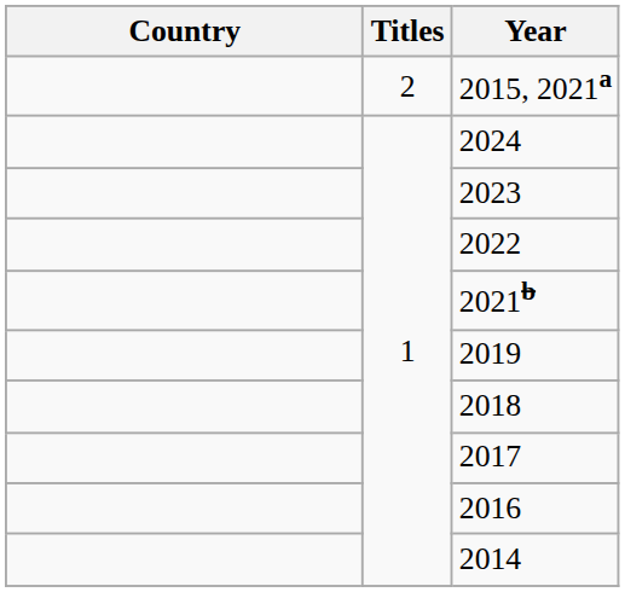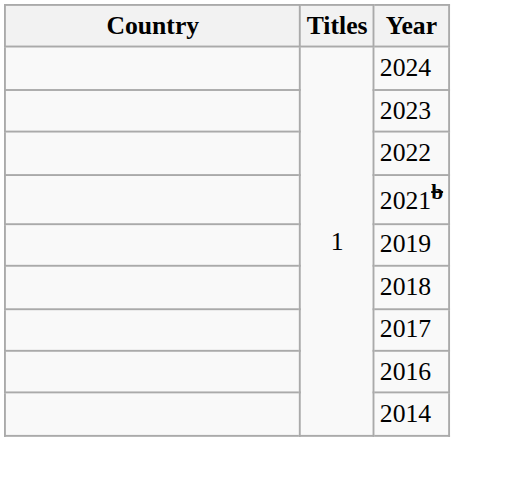 <table class="wikitable sortable" style="font-size: 85%;">
 <tr>
 <th width="150">Country</th>
 <th width="30">Titles</th>
 <th>Year</th>
-</tr>
-<tr>
-<td align="left"></td>
-<td style="text-align:center;">2</td>
-<td>2015, 2021<sup><strong>a</strong></sup></td>
 </tr>
 <tr>
 <td align=left></td>
 <td rowspan="10" style="text-align:center;">1</td>
 <td>2024</td>
 </tr>
 <tr>
 <td align=left></td>
 <td>2023</td>
 </tr>
 <tr>
 <td align=left></td>
 <td>2022</td>
 </tr>
 <tr>
 <td align="left"></td>
 <td>2021<sup><s><strong>b</strong></s></sup></td>
 </tr>
 <tr>
 <td align=left></td>
 <td>2019</td>
 </tr>
 <tr>
 <td align=left></td>
 <td>2018</td>
 </tr>
 <tr>
 <td align=left></td>
 <td>2017</td>
 </tr>
 <tr>
 <td align=left></td>
 <td>2016</td>
 </tr>
 <tr>
 <td align=left></td>
 <td>2014</td>
 </tr>
 </table>
